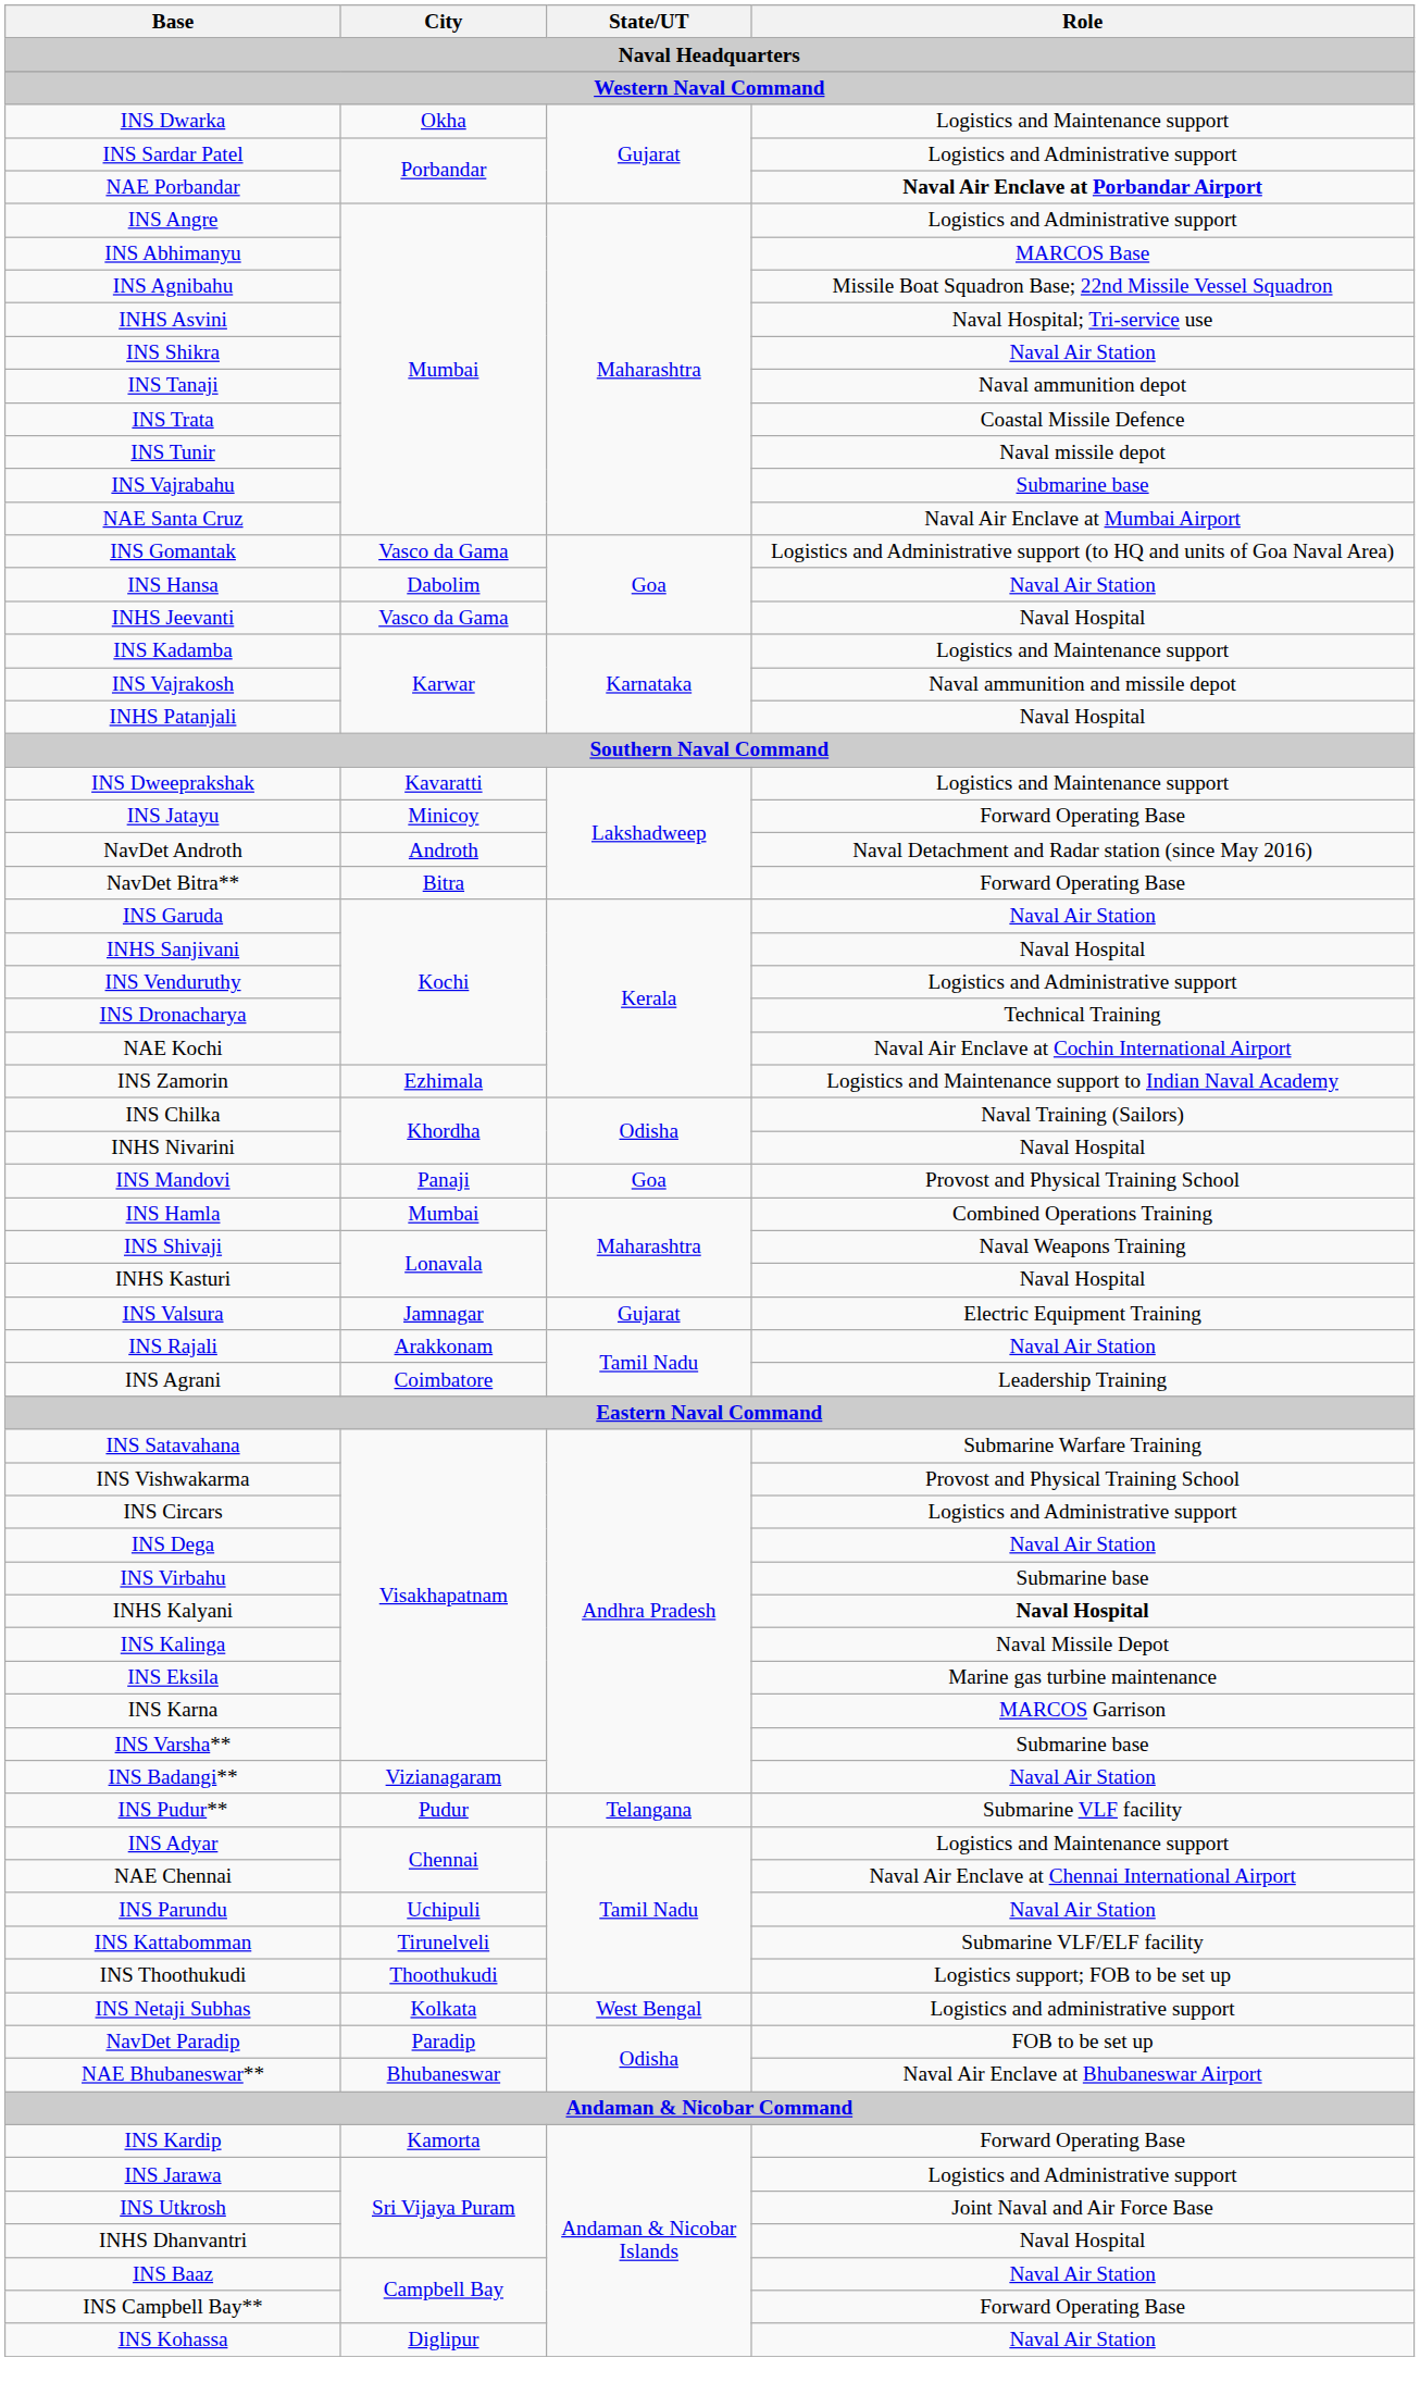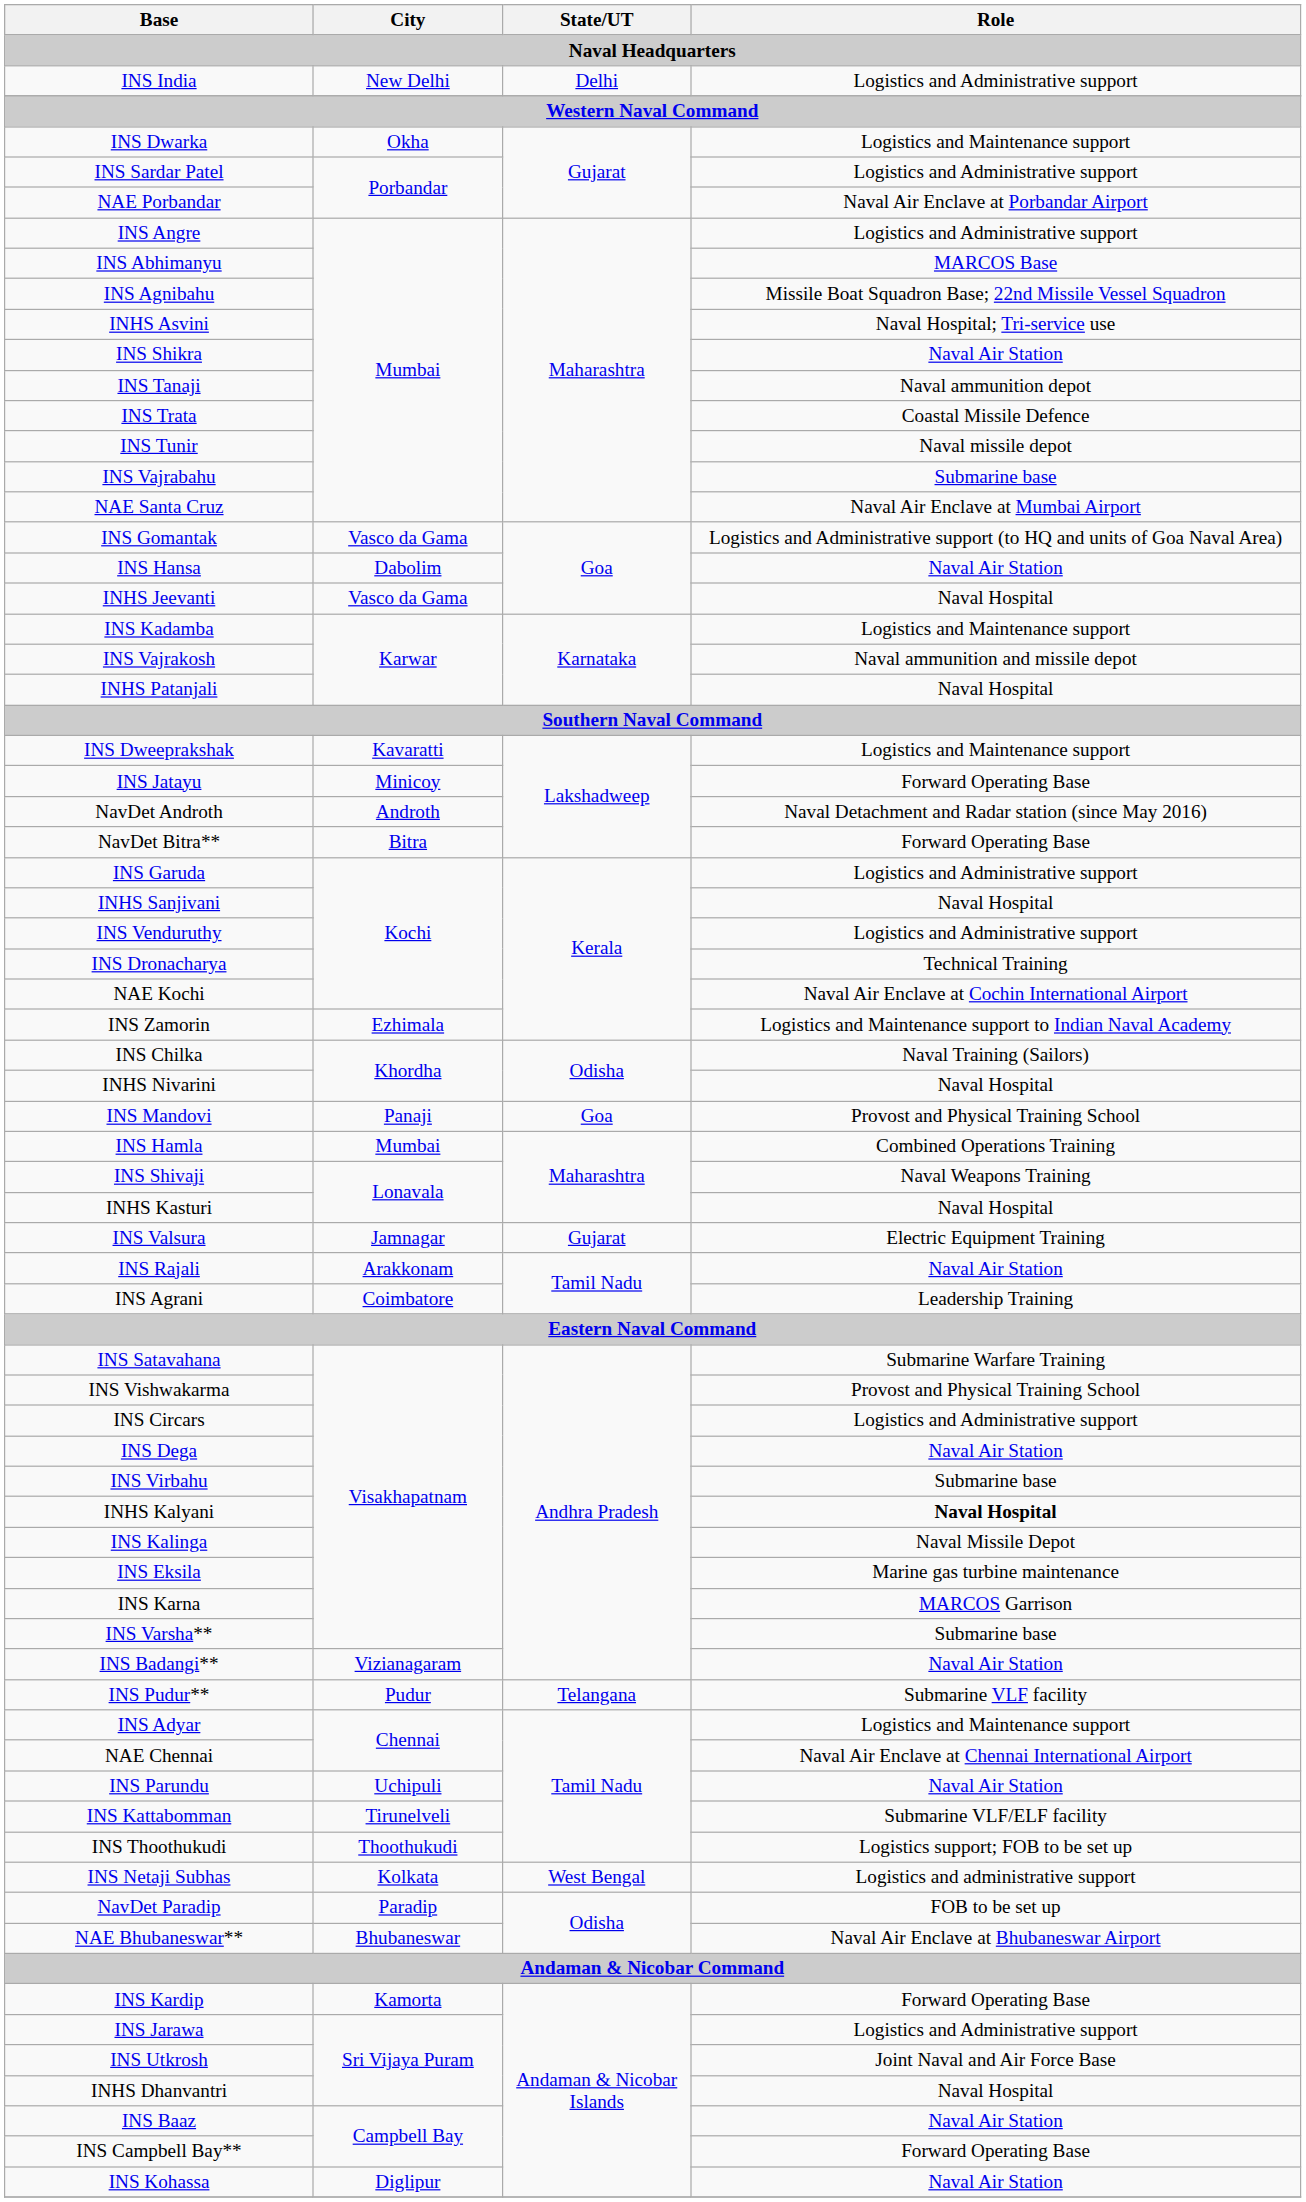 <table class="wikitable sortable" style="text-align:center">
 <tr style="background:#cccccc">
 <th scope="col" style="width: 250px;">Base</th>
 <th scope="col" style="width: 150px;">City</th>
 <th scope="col" style="width: 150px;">State/UT</th>
 <th scope="col" style="width: 500px;">Role</th>
 </tr>
 <tr class="sortbottom" style="background-color:#CCCCCC; font-weight:bold;">
 <td colspan="4">Naval Headquarters</td>
+</tr>
+<tr>
+<td><a href='#'>INS India</a></td>
+<td><a href='#'>New Delhi</a></td>
+<td><a href='#'>Delhi</a></td>
+<td>Logistics and Administrative support</td>
 </tr>
 <tr>
 </tr>
 <tr class="sortbottom" style="background-color:#CCCCCC; font-weight:bold;">
 <td colspan="4"><a href='#'>Western Naval Command</a></td>
 </tr>
 <tr>
 <td><a href='#'>INS Dwarka</a></td>
 <td><a href='#'>Okha</a></td>
 <td rowspan="3"><a href='#'>Gujarat</a></td>
 <td>Logistics and Maintenance support</td>
 </tr>
 <tr>
 <td><a href='#'>INS Sardar Patel</a></td>
 <td rowspan="2"><a href='#'>Porbandar</a></td>
 <td>Logistics and Administrative support</td>
 </tr>
 <tr>
 <td><a href='#'>NAE Porbandar</a></td>
-<td><strong>Naval Air Enclave at <a href='#'>Porbandar Airport</a></strong></td>
+<td>Naval Air Enclave at <a href='#'>Porbandar Airport</a></td>
 </tr>
 <tr>
 <td><a href='#'>INS Angre</a></td>
 <td rowspan="10"><a href='#'>Mumbai</a></td>
 <td rowspan="10"><a href='#'>Maharashtra</a></td>
 <td>Logistics and Administrative support</td>
 </tr>
 <tr>
 <td><a href='#'>INS Abhimanyu</a></td>
 <td><a href='#'>MARCOS Base</a></td>
 </tr>
 <tr>
 <td><a href='#'>INS Agnibahu</a></td>
 <td>Missile Boat Squadron Base; <a href='#'>22nd Missile Vessel Squadron</a></td>
 </tr>
 <tr>
 <td><a href='#'>INHS Asvini</a></td>
 <td>Naval Hospital; <a href='#'>Tri-service</a> use</td>
 </tr>
 <tr>
 <td><a href='#'>INS Shikra</a></td>
 <td><a href='#'>Naval Air Station</a></td>
 </tr>
 <tr>
 <td><a href='#'>INS Tanaji</a></td>
 <td>Naval ammunition depot</td>
 </tr>
 <tr>
 <td><a href='#'>INS Trata</a></td>
 <td>Coastal Missile Defence</td>
 </tr>
 <tr>
 <td><a href='#'>INS Tunir</a></td>
 <td>Naval missile depot</td>
 </tr>
 <tr>
 <td><a href='#'>INS Vajrabahu</a></td>
 <td><a href='#'>Submarine base</a></td>
 </tr>
 <tr>
 <td><a href='#'>NAE Santa Cruz</a></td>
 <td>Naval Air Enclave at <a href='#'>Mumbai Airport</a></td>
 </tr>
 <tr>
 <td><a href='#'>INS Gomantak</a></td>
 <td><a href='#'>Vasco da Gama</a></td>
 <td rowspan="3"><a href='#'>Goa</a></td>
 <td>Logistics and Administrative support (to HQ and units of Goa Naval Area)</td>
 </tr>
 <tr>
 <td><a href='#'>INS Hansa</a></td>
 <td><a href='#'>Dabolim</a></td>
 <td><a href='#'>Naval Air Station</a></td>
 </tr>
 <tr>
 <td><a href='#'>INHS Jeevanti</a></td>
 <td><a href='#'>Vasco da Gama</a></td>
 <td>Naval Hospital</td>
 </tr>
 <tr>
 <td><a href='#'>INS Kadamba</a></td>
 <td rowspan="3"><a href='#'>Karwar</a></td>
 <td rowspan="3"><a href='#'>Karnataka</a></td>
 <td>Logistics and Maintenance support</td>
 </tr>
 <tr>
 <td><a href='#'>INS Vajrakosh</a></td>
 <td>Naval ammunition and missile depot</td>
 </tr>
 <tr>
 <td><a href='#'>INHS Patanjali</a></td>
 <td>Naval Hospital</td>
 </tr>
 <tr class="sortbottom" style="background-color:#CCCCCC; font-weight:bold;">
 <td colspan="4"><a href='#'>Southern Naval Command</a></td>
 </tr>
 <tr>
 <td><a href='#'>INS Dweeprakshak</a></td>
 <td><a href='#'>Kavaratti</a></td>
 <td rowspan="4"><a href='#'>Lakshadweep</a></td>
 <td>Logistics and Maintenance support</td>
 </tr>
 <tr>
 <td><a href='#'>INS Jatayu</a></td>
 <td><a href='#'>Minicoy</a></td>
 <td>Forward Operating Base</td>
 </tr>
 <tr>
 <td>NavDet Androth</td>
 <td><a href='#'>Androth</a></td>
 <td>Naval Detachment and Radar station (since May 2016)</td>
 </tr>
 <tr>
 <td>NavDet Bitra**</td>
 <td><a href='#'>Bitra</a></td>
 <td>Forward Operating Base</td>
 </tr>
 <tr>
 <td><a href='#'>INS Garuda</a></td>
 <td rowspan="5"><a href='#'>Kochi</a></td>
 <td rowspan="6"><a href='#'>Kerala</a></td>
-<td><a href='#'>Naval Air Station</a></td>
+<td>Logistics and Administrative support</td>
 </tr>
 <tr>
 <td><a href='#'>INHS Sanjivani</a></td>
 <td>Naval Hospital</td>
 </tr>
 <tr>
 <td><a href='#'>INS Venduruthy</a></td>
 <td>Logistics and Administrative support</td>
 </tr>
 <tr>
 <td><a href='#'>INS Dronacharya</a></td>
 <td>Technical Training</td>
 </tr>
 <tr>
 <td>NAE Kochi</td>
 <td>Naval Air Enclave at <a href='#'>Cochin International Airport</a></td>
 </tr>
 <tr>
 <td>INS Zamorin</td>
 <td><a href='#'>Ezhimala</a></td>
 <td>Logistics and Maintenance support to <a href='#'>Indian Naval Academy</a></td>
 </tr>
 <tr>
 <td>INS Chilka</td>
 <td rowspan="2"><a href='#'>Khordha</a></td>
 <td rowspan="2"><a href='#'>Odisha</a></td>
 <td>Naval Training (Sailors)</td>
 </tr>
 <tr>
 <td>INHS Nivarini</td>
 <td>Naval Hospital</td>
 </tr>
 <tr>
 <td><a href='#'>INS Mandovi</a></td>
 <td><a href='#'>Panaji</a></td>
 <td><a href='#'>Goa</a></td>
 <td>Provost and Physical Training School</td>
 </tr>
 <tr>
 <td><a href='#'>INS Hamla</a></td>
 <td><a href='#'>Mumbai</a></td>
 <td rowspan="3"><a href='#'>Maharashtra</a></td>
 <td>Combined Operations Training</td>
 </tr>
 <tr>
 <td><a href='#'>INS Shivaji</a></td>
 <td rowspan="2"><a href='#'>Lonavala</a></td>
 <td>Naval Weapons Training</td>
 </tr>
 <tr>
 <td>INHS Kasturi</td>
 <td>Naval Hospital</td>
 </tr>
 <tr>
 <td><a href='#'>INS Valsura</a></td>
 <td><a href='#'>Jamnagar</a></td>
 <td><a href='#'>Gujarat</a></td>
 <td>Electric Equipment Training</td>
 </tr>
 <tr>
 <td><a href='#'>INS Rajali</a></td>
 <td><a href='#'>Arakkonam</a></td>
 <td rowspan="2"><a href='#'>Tamil Nadu</a></td>
 <td><a href='#'>Naval Air Station</a></td>
 </tr>
 <tr>
 <td>INS Agrani</td>
 <td><a href='#'>Coimbatore</a></td>
 <td>Leadership Training</td>
 </tr>
 <tr class="sortbottom" style="background-color:#CCCCCC; font-weight:bold;">
 <td colspan="4"><a href='#'>Eastern Naval Command</a></td>
 </tr>
 <tr>
 <td><a href='#'>INS Satavahana</a></td>
 <td rowspan="10"><a href='#'>Visakhapatnam</a></td>
 <td rowspan="11"><a href='#'>Andhra Pradesh</a></td>
 <td>Submarine Warfare Training</td>
 </tr>
 <tr>
 <td>INS Vishwakarma</td>
 <td>Provost and Physical Training School</td>
 </tr>
 <tr>
 <td>INS Circars</td>
 <td>Logistics and Administrative support</td>
 </tr>
 <tr>
 <td><a href='#'>INS Dega</a></td>
 <td><a href='#'>Naval Air Station</a></td>
 </tr>
 <tr>
 <td><a href='#'>INS Virbahu</a></td>
 <td>Submarine base</td>
 </tr>
 <tr>
 <td>INHS Kalyani</td>
 <td><strong>Naval Hospital</strong></td>
 </tr>
 <tr>
 <td><a href='#'>INS Kalinga</a></td>
 <td>Naval Missile Depot</td>
 </tr>
 <tr>
 <td><a href='#'>INS Eksila</a></td>
 <td>Marine gas turbine maintenance</td>
 </tr>
 <tr>
 <td>INS Karna</td>
 <td><a href='#'>MARCOS</a> Garrison</td>
 </tr>
 <tr>
 <td><a href='#'>INS Varsha</a>**</td>
 <td>Submarine base</td>
 </tr>
 <tr>
 <td><a href='#'>INS Badangi</a>**</td>
 <td><a href='#'>Vizianagaram</a></td>
 <td><a href='#'>Naval Air Station</a></td>
 </tr>
 <tr>
 <td><a href='#'>INS Pudur</a>**</td>
 <td rowspan="1"><a href='#'>Pudur</a></td>
 <td rowspan="1"><a href='#'>Telangana</a></td>
 <td>Submarine <a href='#'>VLF</a> facility</td>
 </tr>
 <tr>
 <td><a href='#'>INS Adyar</a></td>
 <td rowspan="2"><a href='#'>Chennai</a></td>
 <td rowspan="5"><a href='#'>Tamil Nadu</a></td>
 <td>Logistics and Maintenance support</td>
 </tr>
 <tr>
 <td>NAE Chennai</td>
 <td>Naval Air Enclave at <a href='#'>Chennai International Airport</a></td>
 </tr>
 <tr>
 <td><a href='#'>INS Parundu</a></td>
 <td><a href='#'>Uchipuli</a></td>
 <td><a href='#'>Naval Air Station</a></td>
 </tr>
 <tr>
 <td><a href='#'>INS Kattabomman</a></td>
 <td><a href='#'>Tirunelveli</a></td>
 <td>Submarine VLF/ELF facility</td>
 </tr>
 <tr>
 <td>INS Thoothukudi</td>
 <td><a href='#'>Thoothukudi</a></td>
 <td>Logistics support; FOB to be set up</td>
 </tr>
 <tr>
 <td><a href='#'>INS Netaji Subhas</a></td>
 <td><a href='#'>Kolkata</a></td>
 <td><a href='#'>West Bengal</a></td>
 <td>Logistics and administrative support</td>
 </tr>
 <tr>
 <td><a href='#'>NavDet Paradip</a></td>
 <td><a href='#'>Paradip</a></td>
 <td rowspan="2"><a href='#'>Odisha</a></td>
 <td>FOB to be set up</td>
 </tr>
 <tr>
 <td><a href='#'>NAE Bhubaneswar</a>**</td>
 <td><a href='#'>Bhubaneswar</a></td>
 <td>Naval Air Enclave at <a href='#'>Bhubaneswar Airport</a></td>
 </tr>
 <tr class="sortbottom" style="background-color:#CCCCCC; font-weight:bold;">
 <td colspan="4"><strong><a href='#'>Andaman & Nicobar Command</a></strong></td>
 </tr>
 <tr>
 <td><a href='#'>INS Kardip</a></td>
 <td><a href='#'>Kamorta</a></td>
 <td rowspan="7"><a href='#'>Andaman & Nicobar Islands</a></td>
 <td>Forward Operating Base</td>
 </tr>
 <tr>
 <td><a href='#'>INS Jarawa</a></td>
 <td rowspan="3"><a href='#'>Sri Vijaya Puram</a></td>
 <td>Logistics and Administrative support</td>
 </tr>
 <tr>
 <td><a href='#'>INS Utkrosh</a></td>
 <td>Joint Naval and Air Force Base</td>
 </tr>
 <tr>
 <td>INHS Dhanvantri</td>
 <td>Naval Hospital</td>
 </tr>
 <tr>
 <td><a href='#'>INS Baaz</a></td>
 <td rowspan="2"><a href='#'>Campbell Bay</a></td>
 <td><a href='#'>Naval Air Station</a></td>
 </tr>
 <tr>
 <td>INS Campbell Bay**</td>
 <td>Forward Operating Base</td>
 </tr>
 <tr>
 <td><a href='#'>INS Kohassa</a></td>
 <td><a href='#'>Diglipur</a></td>
 <td><a href='#'>Naval Air Station</a></td>
 </tr>
 <tr>
 </tr>
 </table>
